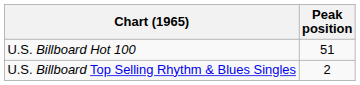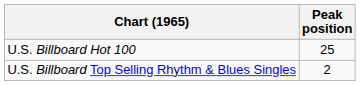 <table class="wikitable">
 <tr>
 <th>Chart (1965)</th>
 <th>Peak<br>position</th>
 </tr>
 <tr>
 <td align="left">U.S. <em>Billboard Hot 100</em></td>
-<td style="text-align:center;">51</td>
+<td style="text-align:center;">25</td>
 </tr>
 <tr>
 <td align="left">U.S. <em>Billboard</em> <a href='#'>Top Selling Rhythm & Blues Singles</a></td>
 <td style="text-align:center;">2</td>
 </tr>
 </table>
